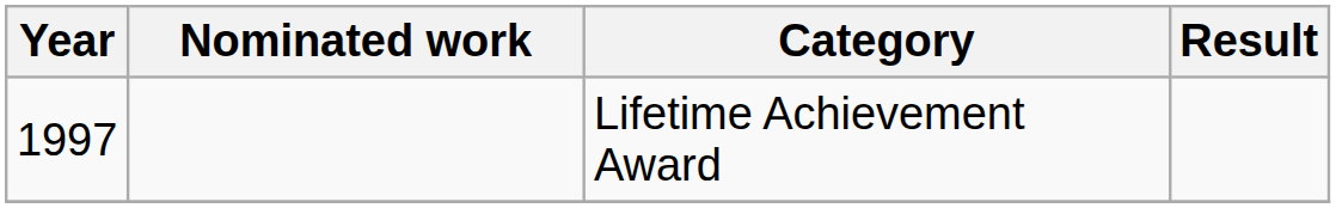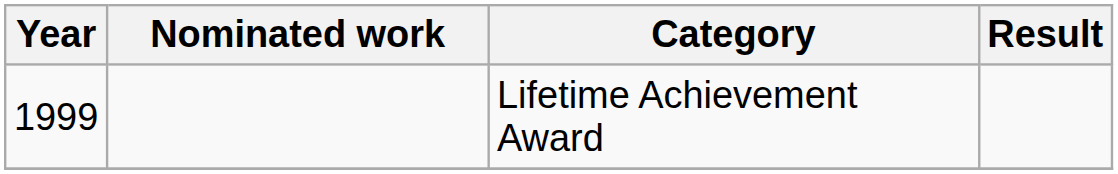 <table width="75%" class="wikitable">
 <tr>
 <th width="10">Year</th>
 <th width="220">Nominated work</th>
 <th width="300">Category</th>
 <th width="30">Result</th>
 </tr>
 <tr>
-<td>1997</td>
+<td>1999</td>
 <td></td>
 <td>Lifetime Achievement Award</td>
 <td></td>
 </tr>
 <tr>
 </tr>
 </table>
